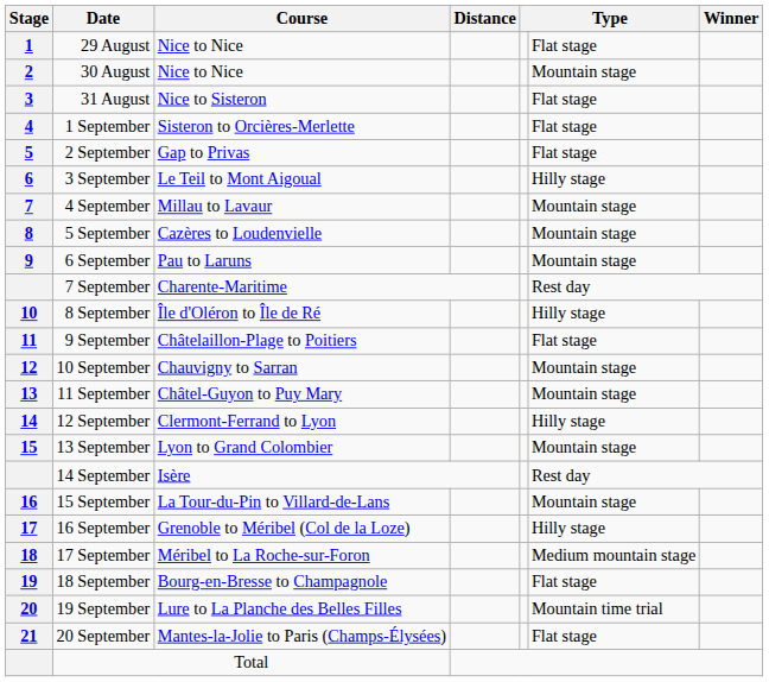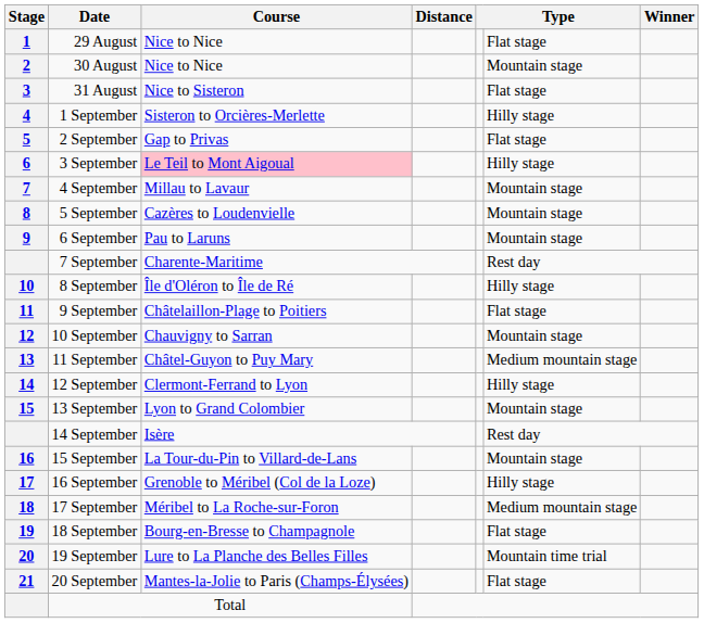 <table class="wikitable sortable">
 <tr>
 <th scope="col">Stage</th>
 <th scope="col">Date</th>
 <th scope="col">Course</th>
 <th scope="col">Distance</th>
 <th scope="col" colspan="2">Type</th>
 <th scope="col">Winner</th>
 </tr>
 <tr>
 <th scope="row"><a href='#'>1</a></th>
 <td style="text-align:right">29 August</td>
 <td><a href='#'>Nice</a> to Nice</td>
 <td style="text-align:center;"></td>
 <td></td>
 <td>Flat stage</td>
 <td></td>
 </tr>
 <tr>
 <th scope="row"><a href='#'>2</a></th>
 <td style="text-align:right">30 August</td>
 <td><a href='#'>Nice</a> to Nice</td>
 <td style="text-align:center;"></td>
 <td></td>
 <td>Mountain stage</td>
 <td></td>
 </tr>
 <tr>
 <th scope="row"><a href='#'>3</a></th>
 <td style="text-align:right">31 August</td>
 <td><a href='#'>Nice</a> to <a href='#'>Sisteron</a></td>
 <td style="text-align:center;"></td>
 <td></td>
 <td>Flat stage</td>
 <td></td>
 </tr>
 <tr>
 <th scope="row"><a href='#'>4</a></th>
 <td style="text-align:right">1 September</td>
 <td><a href='#'>Sisteron</a> to <a href='#'>Orcières-Merlette</a></td>
 <td style="text-align:center;"></td>
 <td></td>
-<td>Flat stage</td>
+<td>Hilly stage</td>
 <td></td>
 </tr>
 <tr>
 <th scope="row"><a href='#'>5</a></th>
 <td style="text-align:right">2 September</td>
 <td><a href='#'>Gap</a> to <a href='#'>Privas</a></td>
 <td style="text-align:center;"></td>
 <td></td>
 <td>Flat stage</td>
 <td></td>
 </tr>
 <tr>
 <th scope="row"><a href='#'>6</a></th>
 <td style="text-align:right">3 September</td>
-<td><a href='#'>Le Teil</a> to <a href='#'>Mont Aigoual</a></td>
+<td style="background: pink;"><a href='#'>Le Teil</a> to <a href='#'>Mont Aigoual</a></td>
 <td style="text-align:center;"></td>
 <td></td>
 <td>Hilly stage</td>
 <td></td>
 </tr>
 <tr>
 <th scope="row"><a href='#'>7</a></th>
 <td style="text-align:right">4 September</td>
 <td><a href='#'>Millau</a> to <a href='#'>Lavaur</a></td>
 <td style="text-align:center;"></td>
 <td></td>
 <td>Mountain stage</td>
 <td></td>
 </tr>
 <tr>
 <th scope="row"><a href='#'>8</a></th>
 <td style="text-align:right">5 September</td>
 <td><a href='#'>Cazères</a> to <a href='#'>Loudenvielle</a></td>
 <td style="text-align:center;"></td>
 <td></td>
 <td>Mountain stage</td>
 <td></td>
 </tr>
 <tr>
 <th scope="row"><a href='#'>9</a></th>
 <td style="text-align:right">6 September</td>
 <td><a href='#'>Pau</a> to <a href='#'>Laruns</a></td>
 <td style="text-align:center;"></td>
 <td></td>
 <td>Mountain stage</td>
 <td></td>
 </tr>
 <tr>
 <th scope="row"></th>
 <td style="text-align:right;">7 September</td>
 <td colspan="2"><a href='#'>Charente-Maritime</a></td>
 <td></td>
 <td colspan="2">Rest day</td>
 </tr>
 <tr>
 <th scope="row"><a href='#'>10</a></th>
 <td style="text-align:right">8 September</td>
 <td><a href='#'>Île d'Oléron</a> to <a href='#'>Île de Ré</a></td>
 <td style="text-align:center;"></td>
 <td></td>
 <td>Hilly stage</td>
 <td></td>
 </tr>
 <tr>
 <th scope="row"><a href='#'>11</a></th>
 <td style="text-align:right">9 September</td>
 <td><a href='#'>Châtelaillon-Plage</a> to <a href='#'>Poitiers</a></td>
 <td style="text-align:center;"></td>
 <td></td>
 <td>Flat stage</td>
 <td></td>
 </tr>
 <tr>
 <th scope="row"><a href='#'>12</a></th>
 <td style="text-align:right">10 September</td>
 <td><a href='#'>Chauvigny</a> to <a href='#'>Sarran</a></td>
 <td style="text-align:center;"></td>
 <td></td>
 <td>Mountain stage</td>
 <td></td>
 </tr>
 <tr>
 <th scope="row"><a href='#'>13</a></th>
 <td style="text-align:right">11 September</td>
 <td><a href='#'>Châtel-Guyon</a> to <a href='#'>Puy Mary</a></td>
 <td style="text-align:center;"></td>
 <td></td>
-<td>Mountain stage</td>
+<td>Medium mountain stage</td>
 <td></td>
 </tr>
 <tr>
 <th scope="row"><a href='#'>14</a></th>
 <td style="text-align:right">12 September</td>
 <td><a href='#'>Clermont-Ferrand</a> to <a href='#'>Lyon</a></td>
 <td style="text-align:center;"></td>
 <td></td>
 <td>Hilly stage</td>
 <td></td>
 </tr>
 <tr>
 <th scope="row"><a href='#'>15</a></th>
 <td style="text-align:right">13 September</td>
 <td><a href='#'>Lyon</a> to <a href='#'>Grand Colombier</a></td>
 <td style="text-align:center;"></td>
 <td></td>
 <td>Mountain stage</td>
 <td></td>
 </tr>
 <tr>
 <th scope="row"></th>
 <td style="text-align:right;">14 September</td>
 <td colspan="2"><a href='#'>Isère</a></td>
 <td></td>
 <td colspan="2">Rest day</td>
 </tr>
 <tr>
 <th scope="row"><a href='#'>16</a></th>
 <td style="text-align:right">15 September</td>
 <td><a href='#'>La Tour-du-Pin</a> to <a href='#'>Villard-de-Lans</a></td>
 <td style="text-align:center;"></td>
 <td></td>
 <td>Mountain stage</td>
 <td></td>
 </tr>
 <tr>
 <th scope="row"><a href='#'>17</a></th>
 <td style="text-align:right">16 September</td>
 <td><a href='#'>Grenoble</a> to <a href='#'>Méribel</a> (<a href='#'>Col de la Loze</a>)</td>
 <td style="text-align:center;"></td>
 <td></td>
 <td>Hilly stage</td>
 <td></td>
 </tr>
 <tr>
 <th scope="row"><a href='#'>18</a></th>
 <td style="text-align:right">17 September</td>
 <td><a href='#'>Méribel</a> to <a href='#'>La Roche-sur-Foron</a></td>
 <td style="text-align:center;"></td>
 <td></td>
 <td>Medium mountain stage</td>
 <td></td>
 </tr>
 <tr>
 <th scope="row"><a href='#'>19</a></th>
 <td style="text-align:right">18 September</td>
 <td><a href='#'>Bourg-en-Bresse</a> to <a href='#'>Champagnole</a></td>
 <td style="text-align:center;"></td>
 <td></td>
 <td>Flat stage</td>
 <td></td>
 </tr>
 <tr>
 <th scope="row"><a href='#'>20</a></th>
 <td style="text-align:right">19 September</td>
 <td><a href='#'>Lure</a> to <a href='#'>La Planche des Belles Filles</a></td>
 <td style="text-align:center;"></td>
 <td></td>
 <td>Mountain time trial</td>
 <td></td>
 </tr>
 <tr>
 <th scope="row"><a href='#'>21</a></th>
 <td style="text-align:right">20 September</td>
 <td><a href='#'>Mantes-la-Jolie</a> to Paris (<a href='#'>Champs-Élysées</a>)</td>
 <td style="text-align:center;"></td>
 <td></td>
 <td>Flat stage</td>
 <td></td>
 </tr>
 <tr>
 <th scope="row"></th>
 <td colspan="2" style="text-align:center">Total</td>
 <td colspan="4" style="text-align:center"></td>
 </tr>
 </table>
